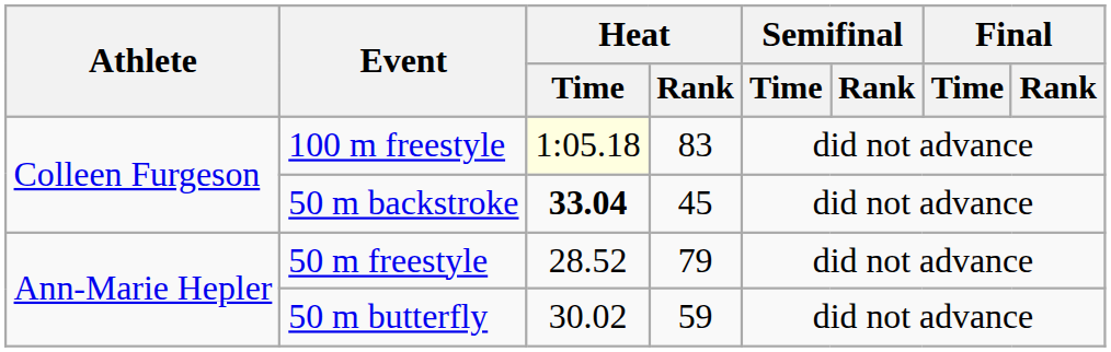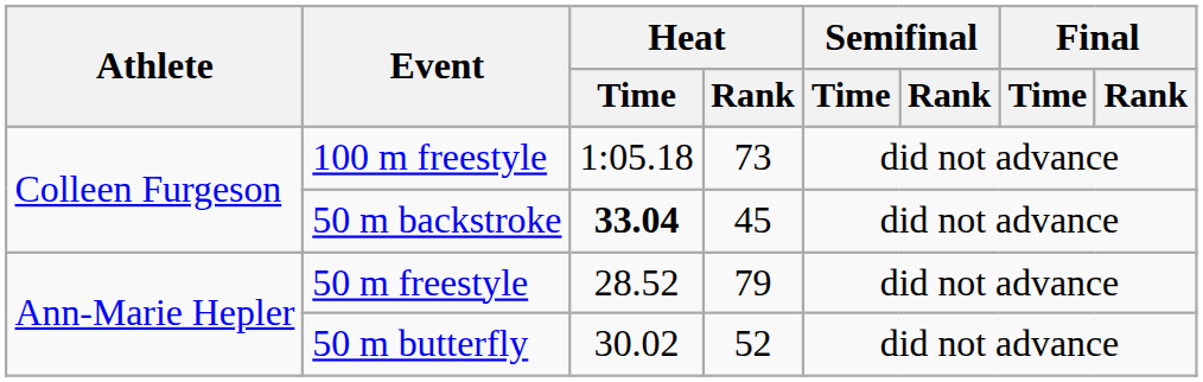 <table class=wikitable style="font-size:90%">
 <tr>
 <th rowspan="2">Athlete</th>
 <th rowspan="2">Event</th>
 <th colspan="2">Heat</th>
 <th colspan="2">Semifinal</th>
 <th colspan="2">Final</th>
 </tr>
 <tr style="font-size:95%">
 <th>Time</th>
 <th>Rank</th>
 <th>Time</th>
 <th>Rank</th>
 <th>Time</th>
 <th>Rank</th>
 </tr>
 <tr align=center>
 <td align=left rowspan=2><a href='#'>Colleen Furgeson</a></td>
 <td align=left><a href='#'>100 m freestyle</a></td>
-<td style="background: lightyellow;">1:05.18</td>
-<td>83</td>
+<td>1:05.18</td>
+<td>73</td>
 <td colspan=4>did not advance</td>
 </tr>
 <tr align=center>
 <td align=left><a href='#'>50 m backstroke</a></td>
 <td><strong>33.04</strong></td>
 <td>45</td>
 <td colspan=4>did not advance</td>
 </tr>
 <tr align=center>
 <td align=left rowspan=2><a href='#'>Ann-Marie Hepler</a></td>
 <td align=left><a href='#'>50 m freestyle</a></td>
 <td>28.52</td>
 <td>79</td>
 <td colspan=4>did not advance</td>
 </tr>
 <tr align=center>
 <td align=left><a href='#'>50 m butterfly</a></td>
 <td>30.02</td>
-<td>59</td>
+<td>52</td>
 <td colspan=4>did not advance</td>
 </tr>
 </table>
